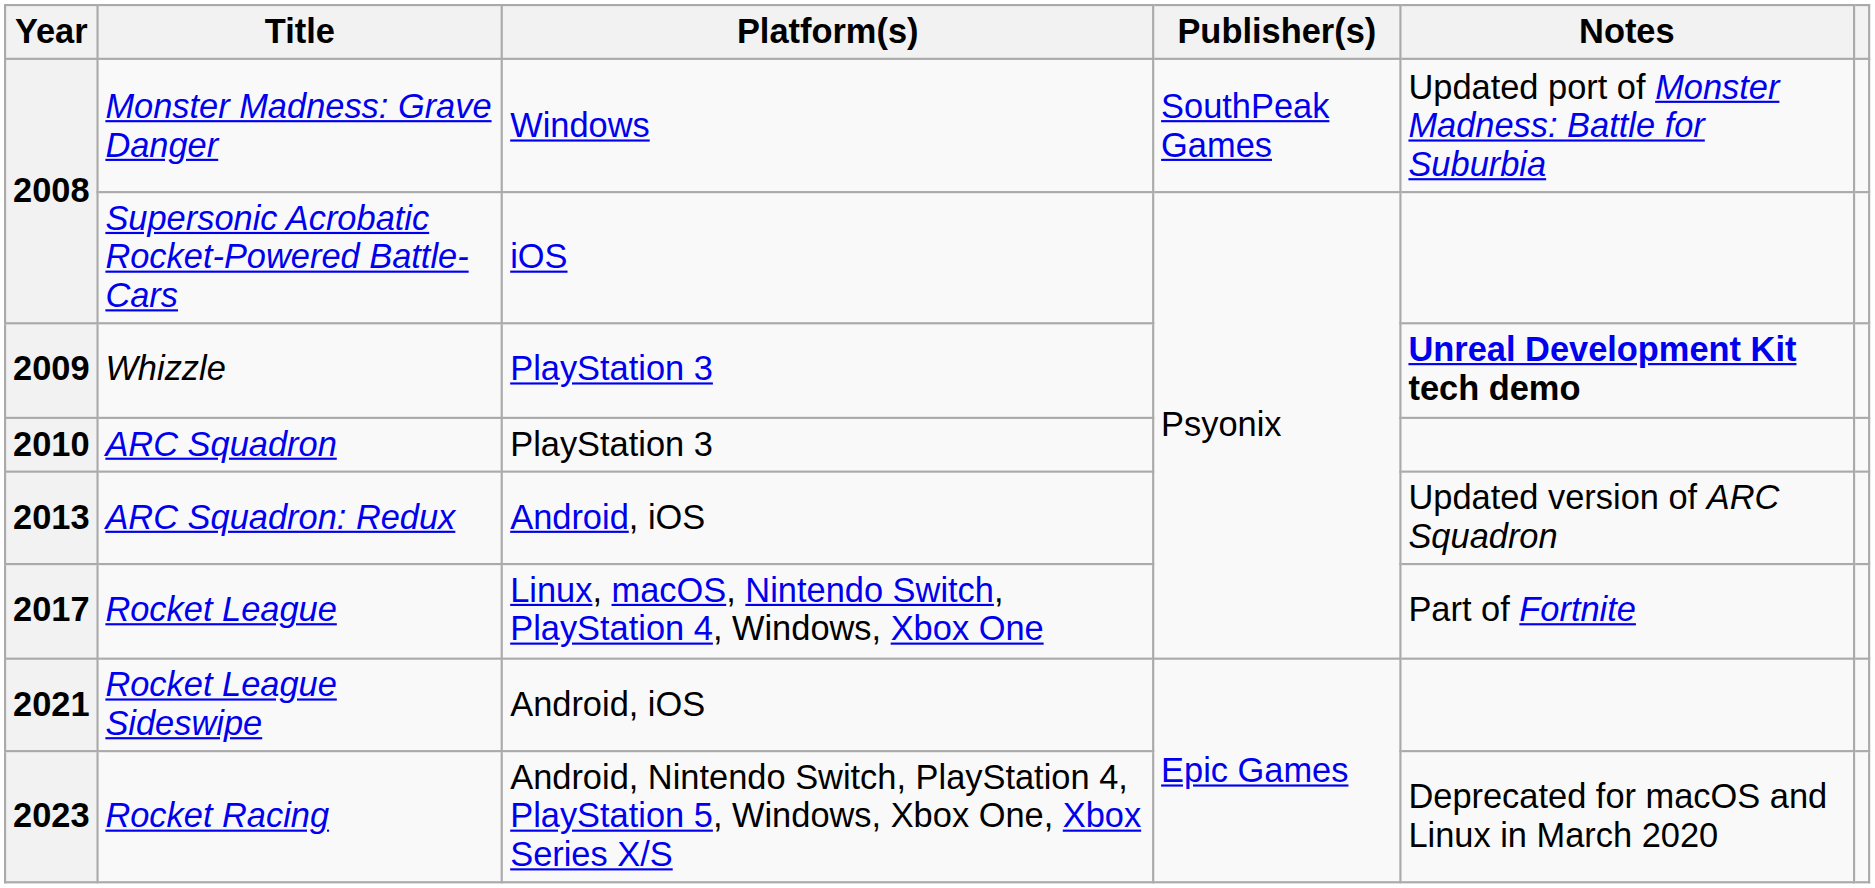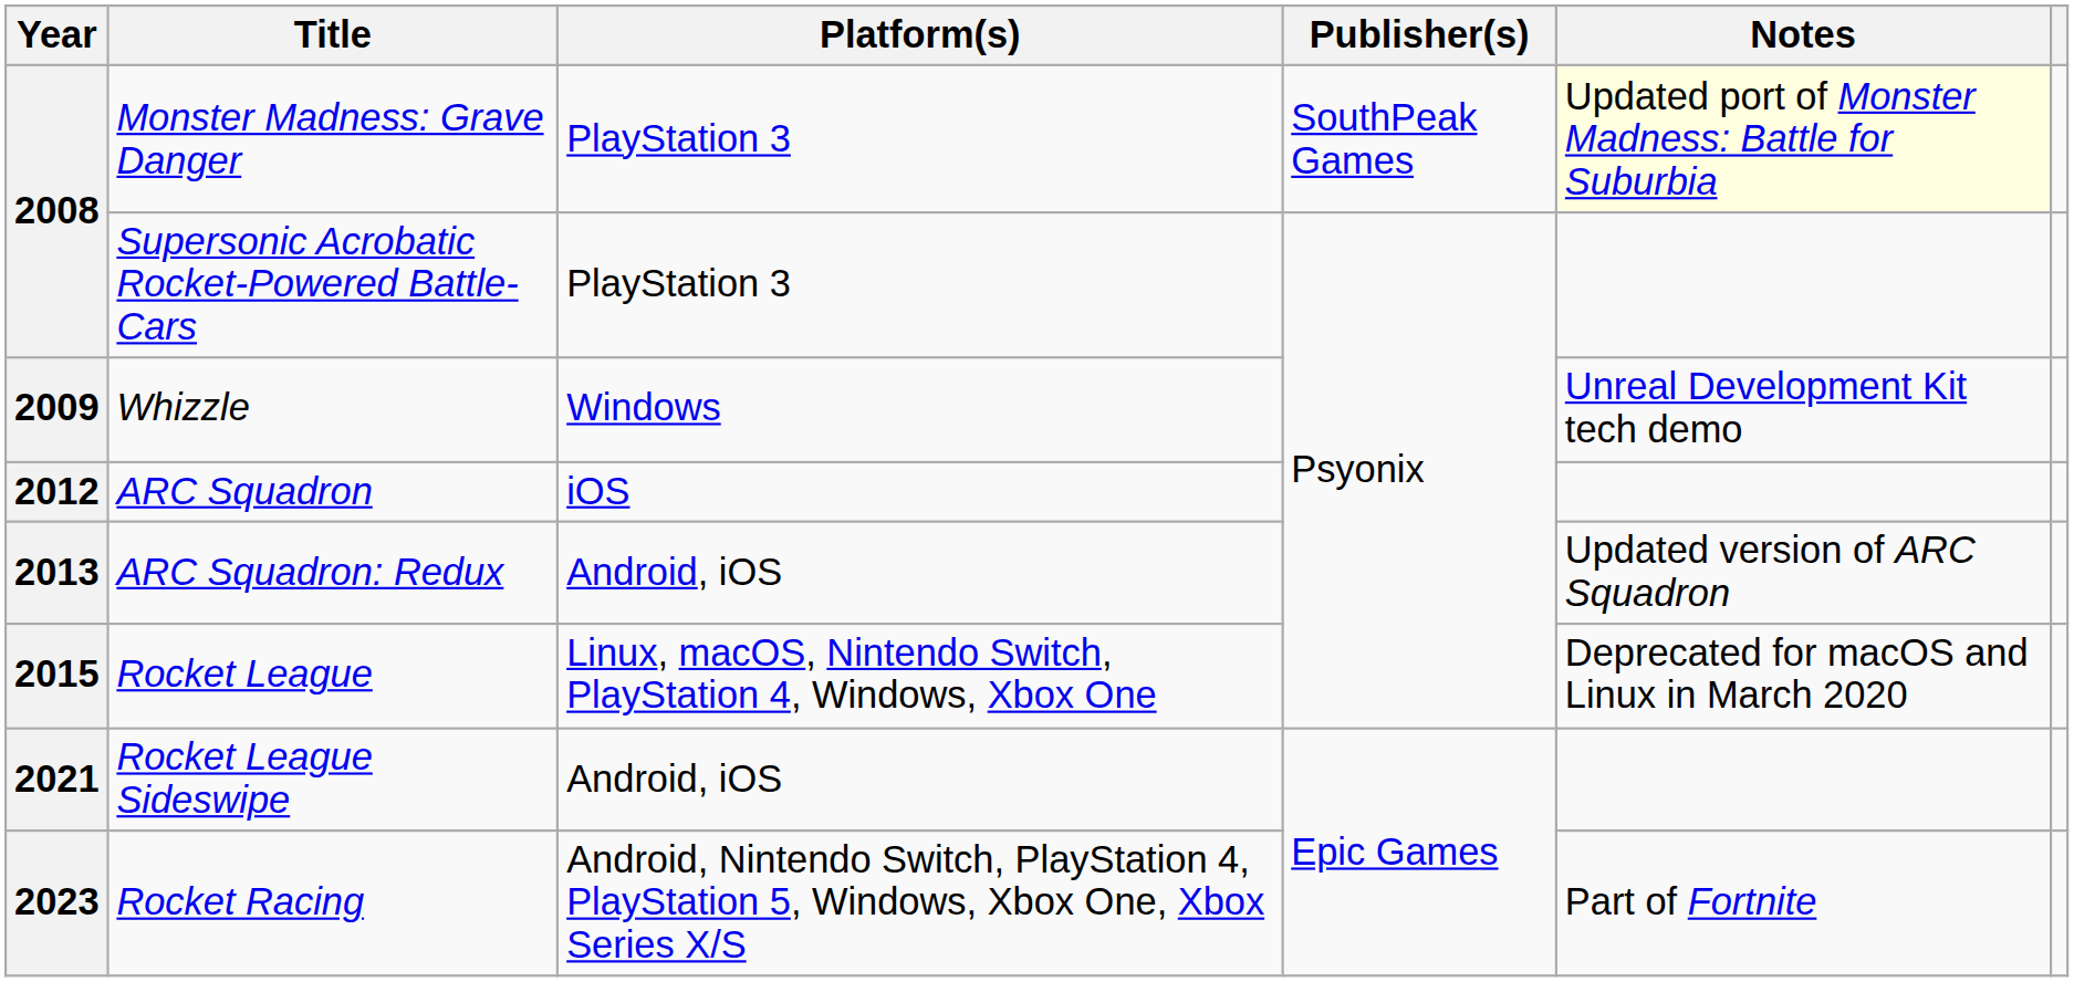 <table class="wikitable sortable plainrowheaders">
 <tr>
 <th scope="col">Year</th>
 <th scope="col">Title</th>
 <th scope="col">Platform(s)</th>
 <th scope="col">Publisher(s)</th>
 <th scope="col" class="unsortable">Notes</th>
 <th scope="col" class="unsortable"></th>
 </tr>
 <tr>
 <th scope="row" rowspan="2">2008</th>
 <td><em><a href='#'>Monster Madness: Grave Danger</a></em></td>
-<td><a href='#'>Windows</a></td>
+<td><a href='#'>PlayStation 3</a></td>
 <td><a href='#'>SouthPeak Games</a></td>
-<td>Updated port of <em><a href='#'>Monster Madness: Battle for Suburbia</a></em></td>
+<td style="background: lightyellow;">Updated port of <em><a href='#'>Monster Madness: Battle for Suburbia</a></em></td>
 <td></td>
 </tr>
 <tr>
 <td><em><a href='#'>Supersonic Acrobatic Rocket-Powered Battle-Cars</a></em></td>
-<td><a href='#'>iOS</a></td>
+<td>PlayStation 3</td>
 <td rowspan="5">Psyonix</td>
 <td></td>
 <td></td>
 </tr>
 <tr>
 <th scope="row">2009</th>
 <td><em>Whizzle</em></td>
-<td><a href='#'>PlayStation 3</a></td>
-<td><strong><a href='#'>Unreal Development Kit</a> tech demo</strong></td>
+<td><a href='#'>Windows</a></td>
+<td><a href='#'>Unreal Development Kit</a> tech demo</td>
 <td></td>
 </tr>
 <tr>
-<th scope="row">2010</th>
+<th scope="row">2012</th>
 <td><em><a href='#'>ARC Squadron</a></em></td>
-<td>PlayStation 3</td>
+<td><a href='#'>iOS</a></td>
 <td></td>
 <td></td>
 </tr>
 <tr>
 <th scope="row">2013</th>
 <td><em><a href='#'>ARC Squadron: Redux</a></em></td>
 <td><a href='#'>Android</a>, iOS</td>
 <td>Updated version of <em>ARC Squadron</em></td>
 <td></td>
 </tr>
 <tr>
-<th scope="row">2017</th>
+<th scope="row">2015</th>
 <td><em><a href='#'>Rocket League</a></em></td>
 <td><a href='#'>Linux</a>, <a href='#'>macOS</a>, <a href='#'>Nintendo Switch</a>, <a href='#'>PlayStation 4</a>, Windows, <a href='#'>Xbox One</a></td>
-<td>Part of <em><a href='#'>Fortnite</a></em></td>
+<td>Deprecated for macOS and Linux in March 2020</td>
 <td></td>
 </tr>
 <tr>
 <th scope="row">2021</th>
 <td><em><a href='#'>Rocket League Sideswipe</a></em></td>
 <td>Android, iOS</td>
 <td rowspan="2"><a href='#'>Epic Games</a></td>
 <td></td>
 <td></td>
 </tr>
 <tr>
 <th scope="row">2023</th>
 <td><em><a href='#'>Rocket Racing</a></em></td>
 <td>Android, Nintendo Switch, PlayStation 4, <a href='#'>PlayStation 5</a>, Windows, Xbox One, <a href='#'>Xbox Series X/S</a></td>
-<td>Deprecated for macOS and Linux in March 2020</td>
+<td>Part of <em><a href='#'>Fortnite</a></em></td>
 <td></td>
 </tr>
 </table>
